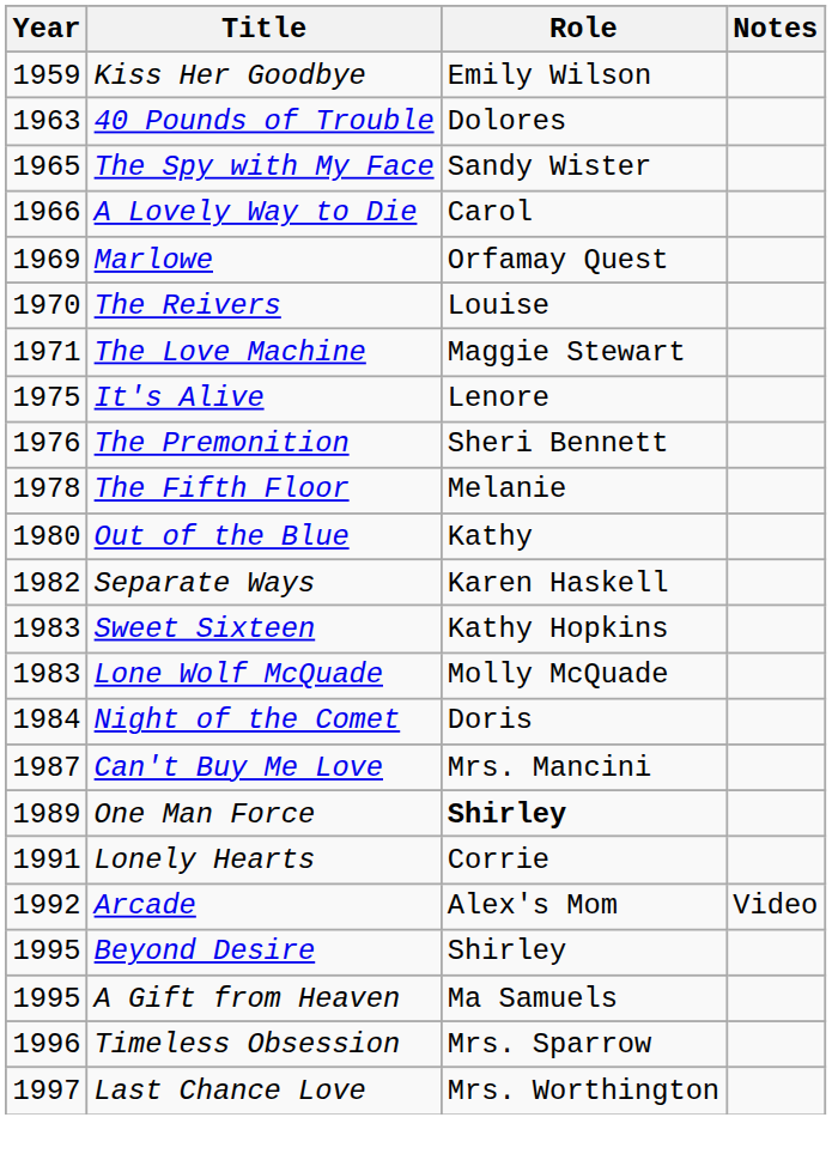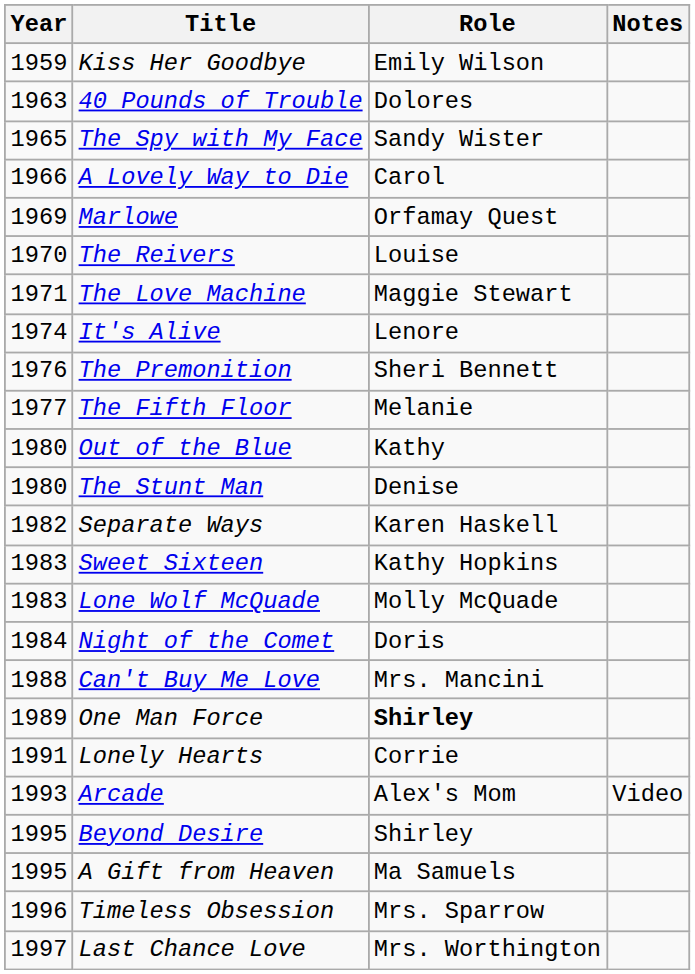 <table class="wikitable sortable">
 <tr>
 <th>Year</th>
 <th>Title</th>
 <th>Role</th>
 <th class="unsortable">Notes</th>
 </tr>
 <tr>
 <td>1959</td>
 <td><em>Kiss Her Goodbye</em></td>
 <td>Emily Wilson</td>
 <td></td>
 </tr>
 <tr>
 <td>1963</td>
 <td><em><a href='#'>40 Pounds of Trouble</a></em></td>
 <td>Dolores</td>
 <td></td>
 </tr>
 <tr>
 <td>1965</td>
 <td><em><a href='#'>The Spy with My Face</a></em></td>
 <td>Sandy Wister</td>
 <td></td>
 </tr>
 <tr>
 <td>1966</td>
 <td><em><a href='#'>A Lovely Way to Die</a></em></td>
 <td>Carol</td>
 <td></td>
 </tr>
 <tr>
 <td>1969</td>
 <td><em><a href='#'>Marlowe</a></em></td>
 <td>Orfamay Quest</td>
 <td></td>
 </tr>
 <tr>
 <td>1970</td>
 <td><em><a href='#'>The Reivers</a></em></td>
 <td>Louise</td>
 <td></td>
 </tr>
 <tr>
 <td>1971</td>
 <td><em><a href='#'>The Love Machine</a></em></td>
 <td>Maggie Stewart</td>
 <td></td>
 </tr>
 <tr>
-<td>1975</td>
+<td>1974</td>
 <td><em><a href='#'>It's Alive</a></em></td>
 <td>Lenore</td>
 <td></td>
 </tr>
 <tr>
 <td>1976</td>
 <td><em><a href='#'>The Premonition</a></em></td>
 <td>Sheri Bennett</td>
 <td></td>
 </tr>
 <tr>
-<td>1978</td>
+<td>1977</td>
 <td><em><a href='#'>The Fifth Floor</a></em></td>
 <td>Melanie</td>
 <td></td>
 </tr>
 <tr>
 <td>1980</td>
 <td><em><a href='#'>Out of the Blue</a></em></td>
 <td>Kathy</td>
+<td></td>
+</tr>
+<tr>
+<td>1980</td>
+<td><em><a href='#'>The Stunt Man</a></em></td>
+<td>Denise</td>
 <td></td>
 </tr>
 <tr>
 <td>1982</td>
 <td><em>Separate Ways</em></td>
 <td>Karen Haskell</td>
 <td></td>
 </tr>
 <tr>
 <td>1983</td>
 <td><em><a href='#'>Sweet Sixteen</a></em></td>
 <td>Kathy Hopkins</td>
 <td></td>
 </tr>
 <tr>
 <td>1983</td>
 <td><em><a href='#'>Lone Wolf McQuade</a></em></td>
 <td>Molly McQuade</td>
 <td></td>
 </tr>
 <tr>
 <td>1984</td>
 <td><em><a href='#'>Night of the Comet</a></em></td>
 <td>Doris</td>
 <td></td>
 </tr>
 <tr>
-<td>1987</td>
+<td>1988</td>
 <td><em><a href='#'>Can't Buy Me Love</a></em></td>
 <td>Mrs. Mancini</td>
 <td></td>
 </tr>
 <tr>
 <td>1989</td>
 <td><em>One Man Force</em></td>
 <td><strong>Shirley</strong></td>
 <td></td>
 </tr>
 <tr>
 <td>1991</td>
 <td><em>Lonely Hearts</em></td>
 <td>Corrie</td>
 <td></td>
 </tr>
 <tr>
-<td>1992</td>
+<td>1993</td>
 <td><em><a href='#'>Arcade</a></em></td>
 <td>Alex's Mom</td>
 <td>Video</td>
 </tr>
 <tr>
 <td>1995</td>
 <td><em><a href='#'>Beyond Desire</a></em></td>
 <td>Shirley</td>
 <td></td>
 </tr>
 <tr>
 <td>1995</td>
 <td><em>A Gift from Heaven</em></td>
 <td>Ma Samuels</td>
 <td></td>
 </tr>
 <tr>
 <td>1996</td>
 <td><em>Timeless Obsession</em></td>
 <td>Mrs. Sparrow</td>
 <td></td>
 </tr>
 <tr>
 <td>1997</td>
 <td><em>Last Chance Love</em></td>
 <td>Mrs. Worthington</td>
 <td></td>
 </tr>
 </table>
